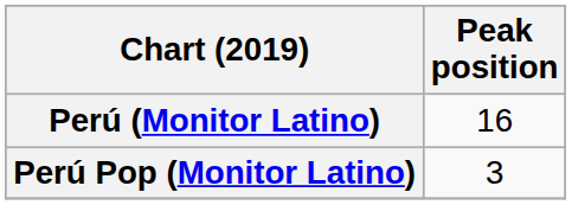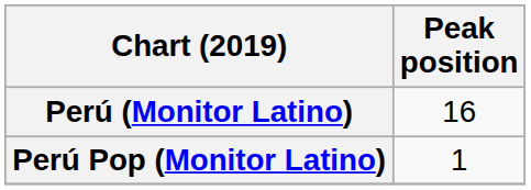 <table class="wikitable sortable plainrowheaders" style="text-align:center">
 <tr>
 <th scope="col">Chart (2019)</th>
 <th scope="col">Peak<br> position</th>
 </tr>
 <tr>
 <th scope="row">Perú (<a href='#'>Monitor Latino</a>)</th>
 <td>16</td>
 </tr>
 <tr>
 <th scope="row">Perú Pop (<a href='#'>Monitor Latino</a>)</th>
-<td>3</td>
+<td>1</td>
 </tr>
 <tr>
 </tr>
 </table>
